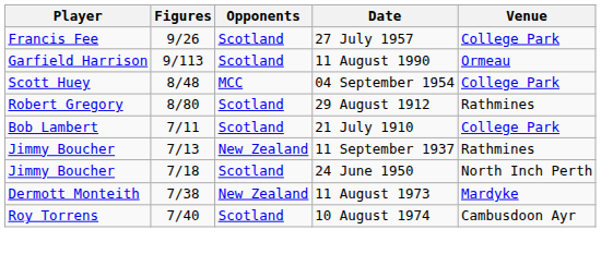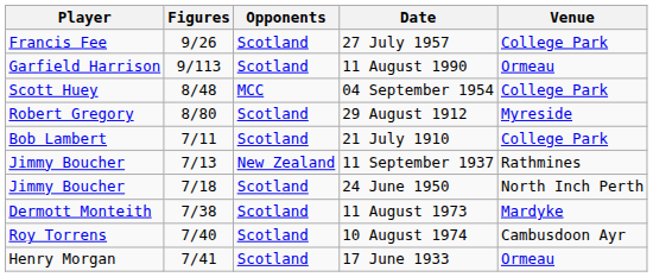 <table class="wikitable">
 <tr>
 <th>Player</th>
 <th>Figures</th>
 <th>Opponents</th>
 <th>Date</th>
 <th>Venue</th>
 </tr>
 <tr>
 <td><a href='#'>Francis Fee</a></td>
 <td style="text-align:center;">9/26</td>
 <td><a href='#'>Scotland</a></td>
 <td>27 July 1957</td>
 <td><a href='#'>College Park</a></td>
 </tr>
 <tr>
 <td><a href='#'>Garfield Harrison</a></td>
 <td style="text-align:center;">9/113</td>
 <td><a href='#'>Scotland</a></td>
 <td>11 August 1990</td>
 <td><a href='#'>Ormeau</a></td>
 </tr>
 <tr>
 <td><a href='#'>Scott Huey</a></td>
 <td style="text-align:center;">8/48</td>
 <td><a href='#'>MCC</a></td>
 <td>04 September 1954</td>
 <td><a href='#'>College Park</a></td>
 </tr>
 <tr>
 <td><a href='#'>Robert Gregory</a></td>
 <td style="text-align:center;">8/80</td>
 <td><a href='#'>Scotland</a></td>
 <td>29 August 1912</td>
-<td>Rathmines</td>
+<td><a href='#'>Myreside</a></td>
 </tr>
 <tr>
 <td><a href='#'>Bob Lambert</a></td>
 <td style="text-align:center;">7/11</td>
 <td><a href='#'>Scotland</a></td>
 <td>21 July 1910</td>
 <td><a href='#'>College Park</a></td>
 </tr>
 <tr>
 <td><a href='#'>Jimmy Boucher</a></td>
 <td style="text-align:center;">7/13</td>
 <td><a href='#'>New Zealand</a></td>
 <td>11 September 1937</td>
 <td>Rathmines</td>
 </tr>
 <tr>
 <td><a href='#'>Jimmy Boucher</a></td>
 <td style="text-align:center;">7/18</td>
 <td><a href='#'>Scotland</a></td>
 <td>24 June 1950</td>
 <td>North Inch Perth</td>
 </tr>
 <tr>
 <td><a href='#'>Dermott Monteith</a></td>
 <td style="text-align:center;">7/38</td>
-<td><a href='#'>New Zealand</a></td>
+<td><a href='#'>Scotland</a></td>
 <td>11 August 1973</td>
 <td><a href='#'>Mardyke</a></td>
 </tr>
 <tr>
 <td><a href='#'>Roy Torrens</a></td>
 <td style="text-align:center;">7/40</td>
 <td><a href='#'>Scotland</a></td>
 <td>10 August 1974</td>
 <td>Cambusdoon Ayr</td>
 </tr>
+<tr>
+<td>Henry Morgan</td>
+<td style="text-align:center;">7/41</td>
+<td><a href='#'>Scotland</a></td>
+<td>17 June 1933</td>
+<td><a href='#'>Ormeau</a></td>
+</tr>
 </table>
